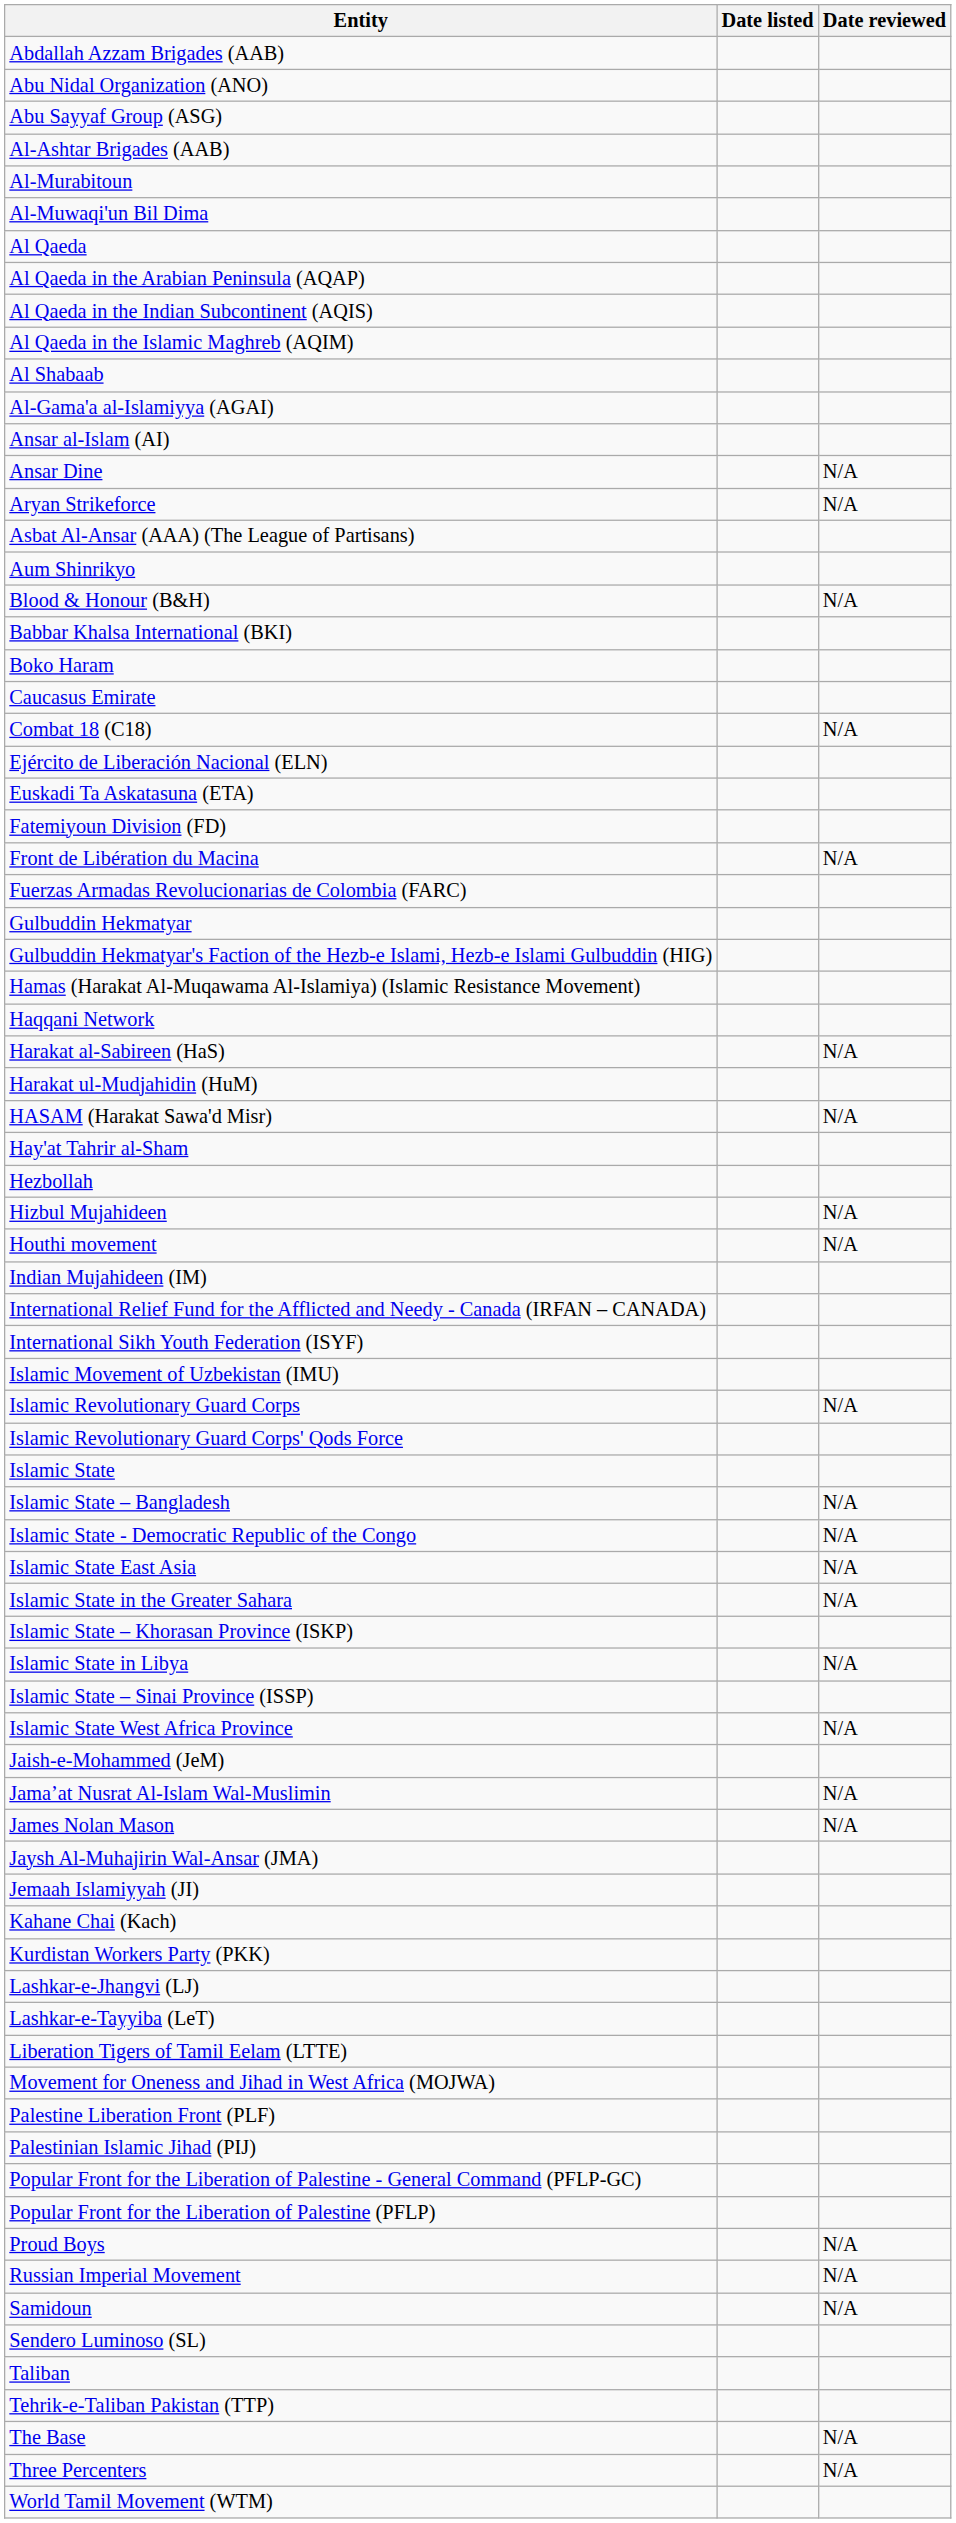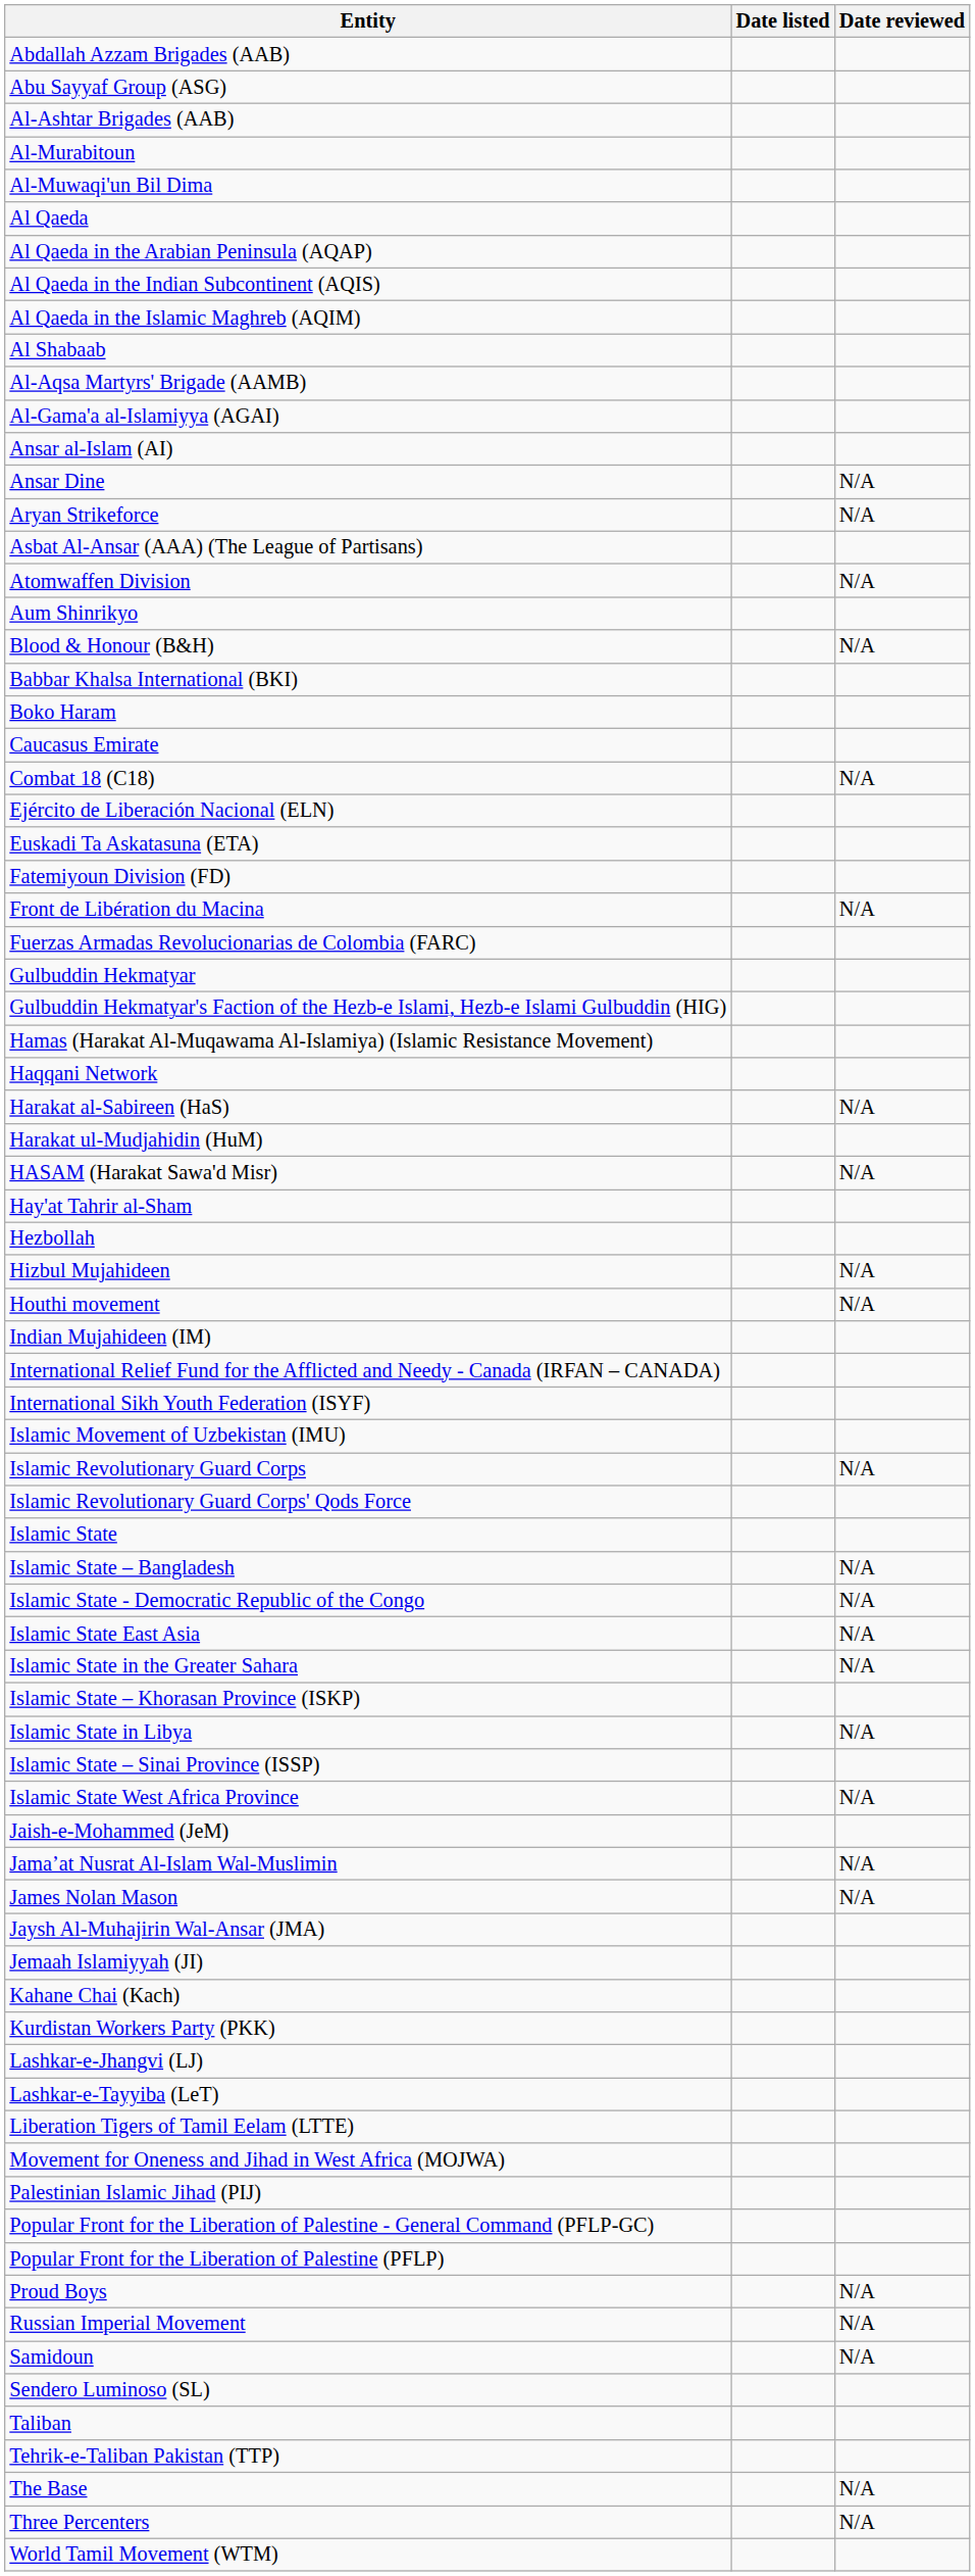 <table class="wikitable sortable">
 <tr>
 <th>Entity</th>
 <th>Date listed</th>
 <th>Date reviewed</th>
 </tr>
 <tr>
 <td><a href='#'>Abdallah Azzam Brigades</a> (AAB)</td>
-<td></td>
-<td></td>
-</tr>
-<tr>
-<td><a href='#'>Abu Nidal Organization</a> (ANO)</td>
 <td></td>
 <td></td>
 </tr>
 <tr>
 <td><a href='#'>Abu Sayyaf Group</a> (ASG)</td>
 <td></td>
 <td></td>
 </tr>
 <tr>
 <td><a href='#'>Al-Ashtar Brigades</a> (AAB)</td>
 <td></td>
 <td></td>
 </tr>
 <tr>
 <td><a href='#'>Al-Murabitoun</a></td>
 <td></td>
 <td></td>
 </tr>
 <tr>
 <td><a href='#'>Al-Muwaqi'un Bil Dima</a></td>
 <td></td>
 <td></td>
 </tr>
 <tr>
 <td><a href='#'>Al Qaeda</a></td>
 <td></td>
 <td></td>
 </tr>
 <tr>
 <td><a href='#'>Al Qaeda in the Arabian Peninsula</a> (AQAP)</td>
 <td></td>
 <td></td>
 </tr>
 <tr>
 <td><a href='#'>Al Qaeda in the Indian Subcontinent</a> (AQIS)</td>
 <td></td>
 <td></td>
 </tr>
 <tr>
 <td><a href='#'>Al Qaeda in the Islamic Maghreb</a> (AQIM)</td>
 <td></td>
 <td></td>
 </tr>
 <tr>
 <td><a href='#'>Al Shabaab</a></td>
 <td></td>
 <td></td>
 </tr>
 <tr>
+<td><a href='#'>Al-Aqsa Martyrs' Brigade</a> (AAMB)</td>
+<td></td>
+<td></td>
+</tr>
+<tr>
 <td><a href='#'>Al-Gama'a al-Islamiyya</a> (AGAI)</td>
 <td></td>
 <td></td>
 </tr>
 <tr>
 <td><a href='#'>Ansar al-Islam</a> (AI)</td>
 <td></td>
 <td></td>
 </tr>
 <tr>
 <td><a href='#'>Ansar Dine</a></td>
 <td></td>
 <td>N/A</td>
 </tr>
 <tr>
 <td><a href='#'>Aryan Strikeforce</a></td>
 <td></td>
 <td>N/A</td>
 </tr>
 <tr>
 <td><a href='#'>Asbat Al-Ansar</a> (AAA) (The League of Partisans)</td>
 <td></td>
 <td></td>
+</tr>
+<tr>
+<td><a href='#'>Atomwaffen Division</a></td>
+<td></td>
+<td>N/A</td>
 </tr>
 <tr>
 <td><a href='#'>Aum Shinrikyo</a></td>
 <td></td>
 <td></td>
 </tr>
 <tr>
 <td><a href='#'>Blood & Honour</a> (B&H)</td>
 <td></td>
 <td>N/A</td>
 </tr>
 <tr>
 <td><a href='#'>Babbar Khalsa International</a> (BKI)</td>
 <td></td>
 <td></td>
 </tr>
 <tr>
 <td><a href='#'>Boko Haram</a></td>
 <td></td>
 <td></td>
 </tr>
 <tr>
 <td><a href='#'>Caucasus Emirate</a></td>
 <td></td>
 <td></td>
 </tr>
 <tr>
 <td><a href='#'>Combat 18</a> (C18)</td>
 <td></td>
 <td>N/A</td>
 </tr>
 <tr>
 <td><a href='#'>Ejército de Liberación Nacional</a> (ELN)</td>
 <td></td>
 <td></td>
 </tr>
 <tr>
 <td><a href='#'>Euskadi Ta Askatasuna</a> (ETA)</td>
 <td></td>
 <td></td>
 </tr>
 <tr>
 <td><a href='#'>Fatemiyoun Division</a> (FD)</td>
 <td></td>
 <td></td>
 </tr>
 <tr>
 <td><a href='#'>Front de Libération du Macina</a></td>
 <td></td>
 <td>N/A</td>
 </tr>
 <tr>
 <td><a href='#'>Fuerzas Armadas Revolucionarias de Colombia</a> (FARC)</td>
 <td></td>
 <td></td>
 </tr>
 <tr>
 <td><a href='#'>Gulbuddin Hekmatyar</a></td>
 <td></td>
 <td></td>
 </tr>
 <tr>
 <td><a href='#'>Gulbuddin Hekmatyar's Faction of the Hezb-e Islami, Hezb-e Islami Gulbuddin</a> (HIG)</td>
 <td></td>
 <td></td>
 </tr>
 <tr>
 <td><a href='#'>Hamas</a> (Harakat Al-Muqawama Al-Islamiya) (Islamic Resistance Movement)</td>
 <td></td>
 <td></td>
 </tr>
 <tr>
 <td><a href='#'>Haqqani Network</a></td>
 <td></td>
 <td></td>
 </tr>
 <tr>
 <td><a href='#'>Harakat al-Sabireen</a> (HaS)</td>
 <td></td>
 <td>N/A</td>
 </tr>
 <tr>
 <td><a href='#'>Harakat ul-Mudjahidin</a> (HuM)</td>
 <td></td>
 <td></td>
 </tr>
 <tr>
 <td><a href='#'>HASAM</a> (Harakat Sawa'd Misr)</td>
 <td></td>
 <td>N/A</td>
 </tr>
 <tr>
 <td><a href='#'>Hay'at Tahrir al-Sham</a></td>
 <td></td>
 <td></td>
 </tr>
 <tr>
 <td><a href='#'>Hezbollah</a></td>
 <td></td>
 <td></td>
 </tr>
 <tr>
 <td><a href='#'>Hizbul Mujahideen</a></td>
 <td></td>
 <td>N/A</td>
 </tr>
 <tr>
 <td><a href='#'>Houthi movement</a></td>
 <td></td>
 <td>N/A</td>
 </tr>
 <tr>
 <td><a href='#'>Indian Mujahideen</a> (IM)</td>
 <td></td>
 <td></td>
 </tr>
 <tr>
 <td><a href='#'>International Relief Fund for the Afflicted and Needy - Canada</a> (IRFAN – CANADA)</td>
 <td></td>
 <td></td>
 </tr>
 <tr>
 <td><a href='#'>International Sikh Youth Federation</a> (ISYF)</td>
 <td></td>
 <td></td>
 </tr>
 <tr>
 <td><a href='#'>Islamic Movement of Uzbekistan</a> (IMU)</td>
 <td></td>
 <td></td>
 </tr>
 <tr>
 <td><a href='#'>Islamic Revolutionary Guard Corps</a></td>
 <td></td>
 <td>N/A</td>
 </tr>
 <tr>
 <td><a href='#'>Islamic Revolutionary Guard Corps' Qods Force</a></td>
 <td></td>
 <td></td>
 </tr>
 <tr>
 <td><a href='#'>Islamic State</a></td>
 <td></td>
 <td></td>
 </tr>
 <tr>
 <td><a href='#'>Islamic State – Bangladesh</a></td>
 <td></td>
 <td>N/A</td>
 </tr>
 <tr>
 <td><a href='#'>Islamic State - Democratic Republic of the Congo</a></td>
 <td></td>
 <td>N/A</td>
 </tr>
 <tr>
 <td><a href='#'>Islamic State East Asia</a></td>
 <td></td>
 <td>N/A</td>
 </tr>
 <tr>
 <td><a href='#'>Islamic State in the Greater Sahara</a></td>
 <td></td>
 <td>N/A</td>
 </tr>
 <tr>
 <td><a href='#'>Islamic State – Khorasan Province</a> (ISKP)</td>
 <td></td>
 <td></td>
 </tr>
 <tr>
 <td><a href='#'>Islamic State in Libya</a></td>
 <td></td>
 <td>N/A</td>
 </tr>
 <tr>
 <td><a href='#'>Islamic State – Sinai Province</a> (ISSP)</td>
 <td></td>
 <td></td>
 </tr>
 <tr>
 <td><a href='#'>Islamic State West Africa Province</a></td>
 <td></td>
 <td>N/A</td>
 </tr>
 <tr>
 <td><a href='#'>Jaish-e-Mohammed</a> (JeM)</td>
 <td></td>
 <td></td>
 </tr>
 <tr>
 <td><a href='#'>Jama’at Nusrat Al-Islam Wal-Muslimin</a></td>
 <td></td>
 <td>N/A</td>
 </tr>
 <tr>
 <td><a href='#'>James Nolan Mason</a></td>
 <td></td>
 <td>N/A</td>
 </tr>
 <tr>
 <td><a href='#'>Jaysh Al-Muhajirin Wal-Ansar</a> (JMA)</td>
 <td></td>
 <td></td>
 </tr>
 <tr>
 <td><a href='#'>Jemaah Islamiyyah</a> (JI)</td>
 <td></td>
 <td></td>
 </tr>
 <tr>
 <td><a href='#'>Kahane Chai</a> (Kach)</td>
 <td></td>
 <td></td>
 </tr>
 <tr>
 <td><a href='#'>Kurdistan Workers Party</a> (PKK)</td>
 <td></td>
 <td></td>
 </tr>
 <tr>
 <td><a href='#'>Lashkar-e-Jhangvi</a> (LJ)</td>
 <td></td>
 <td></td>
 </tr>
 <tr>
 <td><a href='#'>Lashkar-e-Tayyiba</a> (LeT)</td>
 <td></td>
 <td></td>
 </tr>
 <tr>
 <td><a href='#'>Liberation Tigers of Tamil Eelam</a> (LTTE)</td>
 <td></td>
 <td></td>
 </tr>
 <tr>
 <td><a href='#'>Movement for Oneness and Jihad in West Africa</a> (MOJWA)</td>
 <td></td>
 <td></td>
 </tr>
 <tr>
-<td><a href='#'>Palestine Liberation Front</a> (PLF)</td>
-<td></td>
-<td></td>
-</tr>
-<tr>
 <td><a href='#'>Palestinian Islamic Jihad</a> (PIJ)</td>
 <td></td>
 <td></td>
 </tr>
 <tr>
 <td><a href='#'>Popular Front for the Liberation of Palestine - General Command</a> (PFLP-GC)</td>
 <td></td>
 <td></td>
 </tr>
 <tr>
 <td><a href='#'>Popular Front for the Liberation of Palestine</a> (PFLP)</td>
 <td></td>
 <td></td>
 </tr>
 <tr>
 <td><a href='#'>Proud Boys</a></td>
 <td></td>
 <td>N/A</td>
 </tr>
 <tr>
 <td><a href='#'>Russian Imperial Movement</a></td>
 <td></td>
 <td>N/A</td>
 </tr>
 <tr>
 <td><a href='#'>Samidoun</a></td>
 <td></td>
 <td>N/A</td>
 </tr>
 <tr>
 <td><a href='#'>Sendero Luminoso</a> (SL)</td>
 <td></td>
 <td></td>
 </tr>
 <tr>
 <td><a href='#'>Taliban</a></td>
 <td></td>
 <td></td>
 </tr>
 <tr>
 <td><a href='#'>Tehrik-e-Taliban Pakistan</a> (TTP)</td>
 <td></td>
 <td></td>
 </tr>
 <tr>
 <td><a href='#'>The Base</a></td>
 <td></td>
 <td>N/A</td>
 </tr>
 <tr>
 <td><a href='#'>Three Percenters</a></td>
 <td></td>
 <td>N/A</td>
 </tr>
 <tr>
 <td><a href='#'>World Tamil Movement</a> (WTM)</td>
 <td></td>
 <td></td>
 </tr>
 </table>
